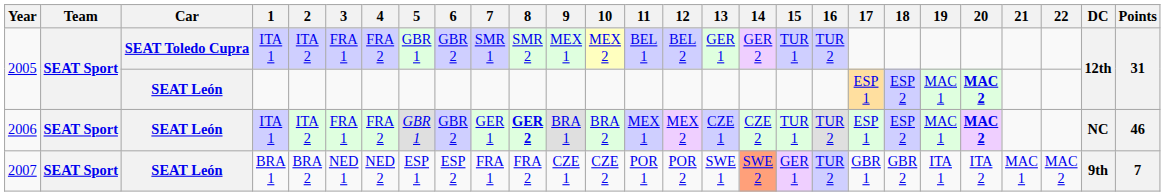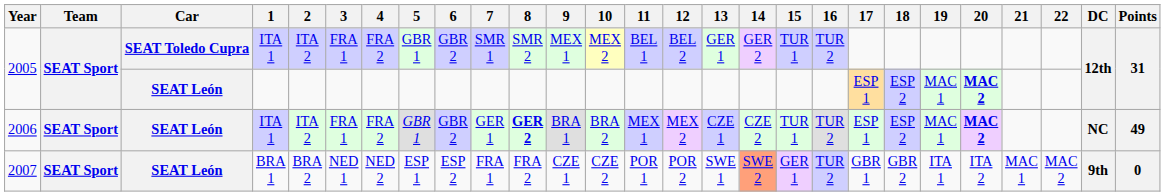 <table class="wikitable" style="text-align:center; font-size:85%">
 <tr>
 <th>Year</th>
 <th>Team</th>
 <th>Car</th>
 <th>1</th>
 <th>2</th>
 <th>3</th>
 <th>4</th>
 <th>5</th>
 <th>6</th>
 <th>7</th>
 <th>8</th>
 <th>9</th>
 <th>10</th>
 <th>11</th>
 <th>12</th>
 <th>13</th>
 <th>14</th>
 <th>15</th>
 <th>16</th>
 <th>17</th>
 <th>18</th>
 <th>19</th>
 <th>20</th>
 <th>21</th>
 <th>22</th>
 <th>DC</th>
 <th>Points</th>
 </tr>
 <tr>
 <td rowspan=2><a href='#'>2005</a></td>
 <th rowspan=2><a href='#'>SEAT Sport</a></th>
 <th><a href='#'>SEAT Toledo Cupra</a></th>
 <td style="background:#CFCFFF;"><a href='#'>ITA<br>1</a><br></td>
 <td style="background:#CFCFFF;"><a href='#'>ITA<br>2</a><br></td>
 <td style="background:#CFCFFF;"><a href='#'>FRA<br>1</a><br></td>
 <td style="background:#CFCFFF;"><a href='#'>FRA<br>2</a><br></td>
 <td style="background:#DFFFDF;"><a href='#'>GBR<br>1</a><br></td>
 <td style="background:#CFCFFF;"><a href='#'>GBR<br>2</a><br></td>
 <td style="background:#CFCFFF;"><a href='#'>SMR<br>1</a><br></td>
 <td style="background:#DFFFDF;"><a href='#'>SMR<br>2</a><br></td>
 <td style="background:#DFFFDF;"><a href='#'>MEX<br>1</a><br></td>
 <td style="background:#FFFFBF;"><a href='#'>MEX<br>2</a><br></td>
 <td style="background:#CFCFFF;"><a href='#'>BEL<br>1</a><br></td>
 <td style="background:#CFCFFF;"><a href='#'>BEL<br>2</a><br></td>
 <td style="background:#DFFFDF;"><a href='#'>GER<br>1</a><br></td>
 <td style="background:#EFCFFF;"><a href='#'>GER<br>2</a><br></td>
 <td style="background:#CFCFFF;"><a href='#'>TUR<br>1</a><br></td>
 <td style="background:#CFCFFF;"><a href='#'>TUR<br>2</a><br></td>
 <td></td>
 <td></td>
 <td></td>
 <td></td>
 <td></td>
 <td></td>
 <th rowspan=2>12th</th>
 <th rowspan=2>31</th>
 </tr>
 <tr>
 <th><a href='#'>SEAT León</a></th>
 <td></td>
 <td></td>
 <td></td>
 <td></td>
 <td></td>
 <td></td>
 <td></td>
 <td></td>
 <td></td>
 <td></td>
 <td></td>
 <td></td>
 <td></td>
 <td></td>
 <td></td>
 <td></td>
 <td style="background:#FFDF9F;"><a href='#'>ESP<br>1</a><br></td>
 <td style="background:#CFCFFF;"><a href='#'>ESP<br>2</a><br></td>
 <td style="background:#DFFFDF;"><a href='#'>MAC<br>1</a><br></td>
 <td style="background:#DFFFDF;"><strong><a href='#'>MAC<br>2</a></strong><br></td>
 <td></td>
 <td></td>
 </tr>
 <tr>
 <td><a href='#'>2006</a></td>
 <th><a href='#'>SEAT Sport</a></th>
 <th><a href='#'>SEAT León</a></th>
 <td style="background:#CFCFFF;"><a href='#'>ITA<br>1</a><br></td>
 <td style="background:#DFFFDF;"><a href='#'>ITA<br>2</a><br></td>
 <td style="background:#DFFFDF;"><a href='#'>FRA<br>1</a><br></td>
 <td style="background:#DFFFDF;"><a href='#'>FRA<br>2</a><br></td>
 <td style="background:#DFDFDF;"><em><a href='#'>GBR<br>1</a></em><br></td>
 <td style="background:#CFCFFF;"><a href='#'>GBR<br>2</a><br></td>
 <td style="background:#DFFFDF;"><a href='#'>GER<br>1</a><br></td>
 <td style="background:#DFFFDF;"><strong><a href='#'>GER<br>2</a></strong><br></td>
 <td style="background:#DFDFDF;"><a href='#'>BRA<br>1</a><br></td>
 <td style="background:#DFFFDF;"><a href='#'>BRA<br>2</a><br></td>
 <td style="background:#CFCFFF;"><a href='#'>MEX<br>1</a><br></td>
 <td style="background:#EFCFFF;"><a href='#'>MEX<br>2</a><br></td>
 <td style="background:#CFCFFF;"><a href='#'>CZE<br>1</a><br></td>
 <td style="background:#DFFFDF;"><a href='#'>CZE<br>2</a><br></td>
 <td style="background:#DFFFDF;"><a href='#'>TUR<br>1</a><br></td>
 <td style="background:#DFDFDF;"><a href='#'>TUR<br>2</a><br></td>
 <td style="background:#DFFFDF;"><a href='#'>ESP<br>1</a><br></td>
 <td style="background:#CFCFFF;"><a href='#'>ESP<br>2</a><br></td>
 <td style="background:#DFFFDF;"><a href='#'>MAC<br>1</a><br></td>
 <td style="background:#EFCFFF;"><strong><a href='#'>MAC<br>2</a></strong><br></td>
 <td></td>
 <td></td>
 <th>NC</th>
-<th>46</th>
+<th>49</th>
 </tr>
 <tr>
 <td><a href='#'>2007</a></td>
 <th><a href='#'>SEAT Sport</a></th>
 <th><a href='#'>SEAT León</a></th>
 <td><a href='#'>BRA<br>1</a></td>
 <td><a href='#'>BRA<br>2</a></td>
 <td><a href='#'>NED<br>1</a></td>
 <td><a href='#'>NED<br>2</a></td>
 <td><a href='#'>ESP<br>1</a></td>
 <td><a href='#'>ESP<br>2</a></td>
 <td><a href='#'>FRA<br>1</a></td>
 <td><a href='#'>FRA<br>2</a></td>
 <td><a href='#'>CZE<br>1</a></td>
 <td><a href='#'>CZE<br>2</a></td>
 <td><a href='#'>POR<br>1</a></td>
 <td><a href='#'>POR<br>2</a></td>
 <td><a href='#'>SWE<br>1</a></td>
 <td style="background: lightsalmon;"><a href='#'>SWE<br>2</a></td>
 <td style="background:#EFCFFF;"><a href='#'>GER<br>1</a><br></td>
 <td style="background:#CFCFFF;"><a href='#'>TUR<br>2</a><br></td>
 <td><a href='#'>GBR<br>1</a></td>
 <td><a href='#'>GBR<br>2</a></td>
 <td><a href='#'>ITA<br>1</a></td>
 <td><a href='#'>ITA<br>2</a></td>
 <td><a href='#'>MAC<br>1</a></td>
 <td><a href='#'>MAC<br>2</a></td>
 <th>9th</th>
-<th>7</th>
+<th>0</th>
 </tr>
 </table>
